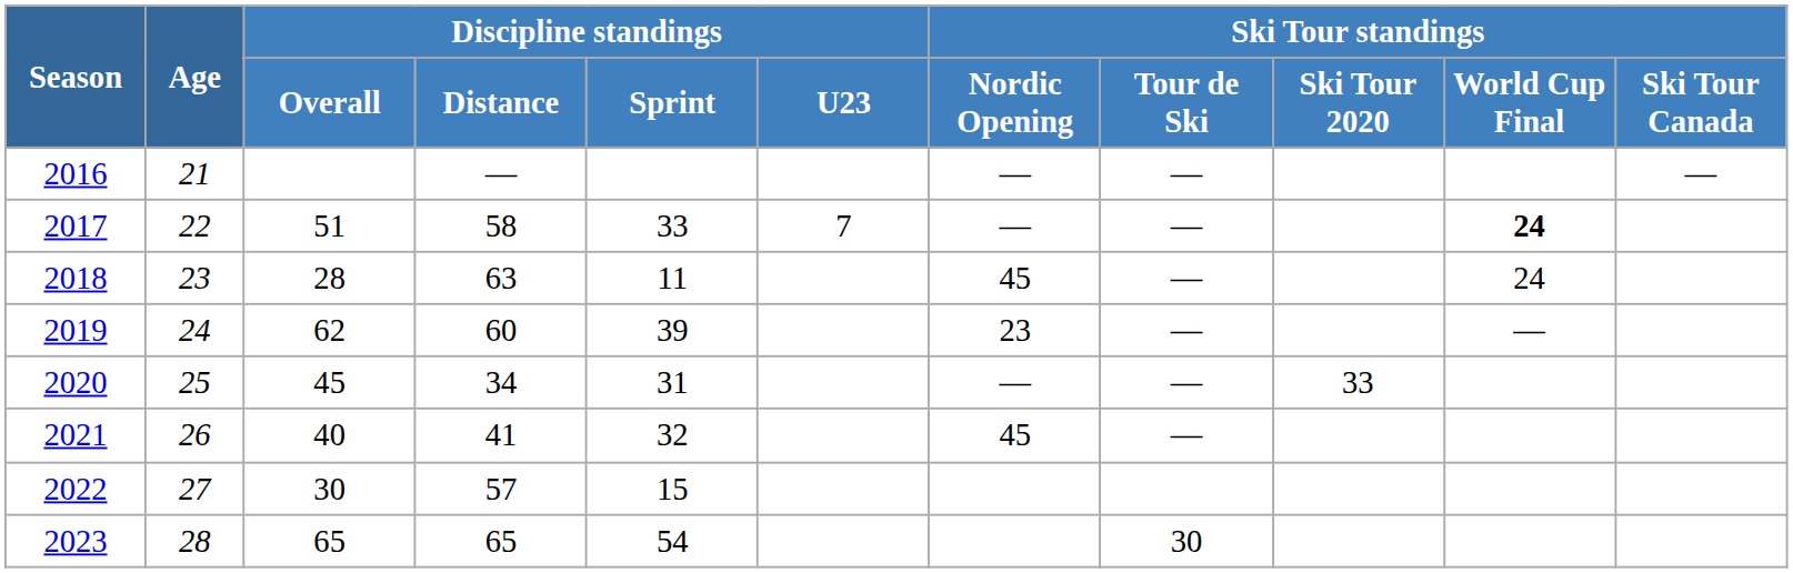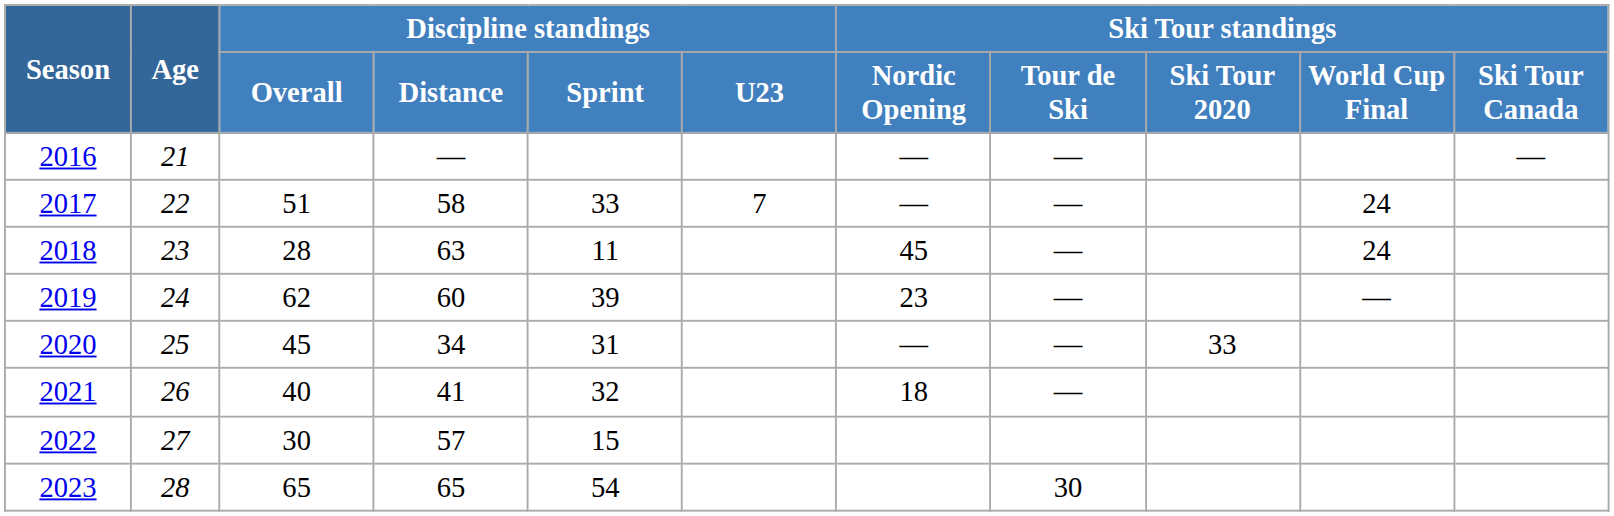 <table class="wikitable" style="font-size:95%; text-align:center; border:grey solid 1px; border-collapse:collapse; background:#ffffff;">
 <tr>
 <th style="background-color:#369; color:white; width:60px;" rowspan="2"> Season </th>
 <th style="background-color:#369; color:white; width:40px;" rowspan="2"> Age </th>
 <th style="background-color:#4180be; color:white;" colspan="4">Discipline standings</th>
 <th style="background-color:#4180be; color:white;" colspan="5">Ski Tour standings</th>
 </tr>
 <tr>
 <th style="background-color:#4180be; color:white; width:75px;">Overall</th>
 <th style="background-color:#4180be; color:white; width:75px;">Distance</th>
 <th style="background-color:#4180be; color:white; width:75px;">Sprint</th>
 <th style="background-color:#4180be; color:white; width:75px;">U23</th>
 <th style="background-color:#4180be; color:white; width:75px;">Nordic<br>Opening</th>
 <th style="background-color:#4180be; color:white; width:75px;">Tour de<br>Ski</th>
 <th style="background-color:#4180be; color:white; width:75px;">Ski Tour<br>2020</th>
 <th style="background-color:#4180be; color:white; width:75px;">World Cup<br>Final</th>
 <th style="background-color:#4180be; color:white; width:75px;">Ski Tour<br>Canada</th>
 </tr>
 <tr>
 <td><a href='#'>2016</a></td>
 <td><em>21</em></td>
 <td></td>
 <td>—</td>
 <td></td>
 <td></td>
 <td>—</td>
 <td>—</td>
 <td></td>
 <td></td>
 <td>—</td>
 </tr>
 <tr>
 <td><a href='#'>2017</a></td>
 <td><em>22</em></td>
 <td>51</td>
 <td>58</td>
 <td>33</td>
 <td>7</td>
 <td>—</td>
 <td>—</td>
 <td></td>
-<td><strong>24</strong></td>
+<td>24</td>
 <td></td>
 </tr>
 <tr>
 <td><a href='#'>2018</a></td>
 <td><em>23</em></td>
 <td>28</td>
 <td>63</td>
 <td>11</td>
 <td></td>
 <td>45</td>
 <td>—</td>
 <td></td>
 <td>24</td>
 <td></td>
 </tr>
 <tr>
 <td><a href='#'>2019</a></td>
 <td><em>24</em></td>
 <td>62</td>
 <td>60</td>
 <td>39</td>
 <td></td>
 <td>23</td>
 <td>—</td>
 <td></td>
 <td>—</td>
 <td></td>
 </tr>
 <tr>
 <td><a href='#'>2020</a></td>
 <td><em>25</em></td>
 <td>45</td>
 <td>34</td>
 <td>31</td>
 <td></td>
 <td>—</td>
 <td>—</td>
 <td>33</td>
 <td></td>
 <td></td>
 </tr>
 <tr>
 <td><a href='#'>2021</a></td>
 <td><em>26</em></td>
 <td>40</td>
 <td>41</td>
 <td>32</td>
 <td></td>
-<td>45</td>
+<td>18</td>
 <td>—</td>
 <td></td>
 <td></td>
 <td></td>
 </tr>
 <tr>
 <td><a href='#'>2022</a></td>
 <td><em>27</em></td>
 <td>30</td>
 <td>57</td>
 <td>15</td>
 <td></td>
 <td></td>
 <td></td>
 <td></td>
 <td></td>
 <td></td>
 </tr>
 <tr>
 <td><a href='#'>2023</a></td>
 <td><em>28</em></td>
 <td>65</td>
 <td>65</td>
 <td>54</td>
 <td></td>
 <td></td>
 <td>30</td>
 <td></td>
 <td></td>
 <td></td>
 </tr>
 </table>
